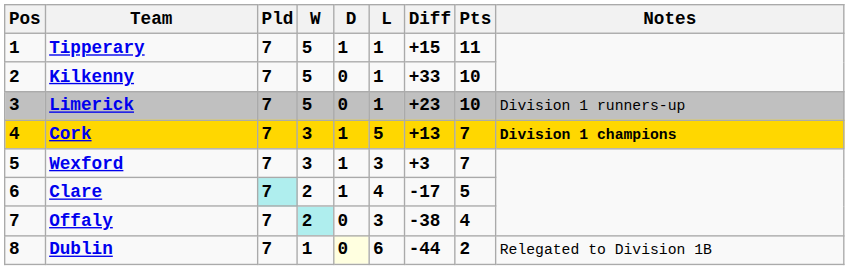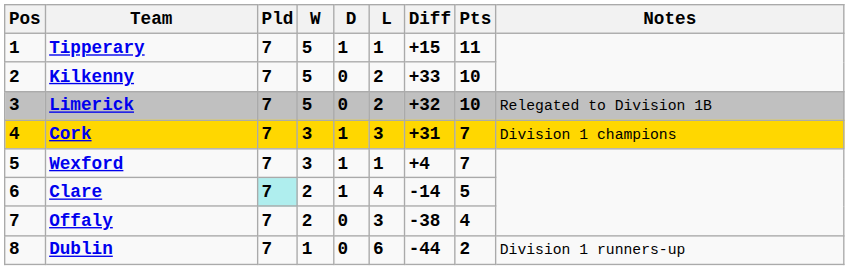 <table class="wikitable" style="text-align: centre;">
 <tr>
 <th width=20>Pos</th>
 <th width=150>Team</th>
 <th width=20>Pld</th>
 <th width=20>W</th>
 <th width=20>D</th>
 <th width=20>L</th>
 <th width=20>Diff</th>
 <th width=20>Pts</th>
 <th width=250>Notes</th>
 </tr>
 <tr style>
 <td><strong>1</strong></td>
 <td align=left><strong> <a href='#'>Tipperary</a> </strong></td>
 <td><strong>7</strong></td>
 <td><strong>5</strong></td>
 <td><strong>1</strong></td>
 <td><strong>1</strong></td>
 <td><strong>+15</strong></td>
 <td><strong>11</strong></td>
 </tr>
 <tr style>
 <td><strong>2</strong></td>
 <td align=left><strong> <a href='#'>Kilkenny</a> </strong></td>
 <td><strong>7</strong></td>
 <td><strong>5</strong></td>
 <td><strong>0</strong></td>
-<td><strong>1</strong></td>
+<td><strong>2</strong></td>
 <td><strong>+33</strong></td>
 <td><strong>10</strong></td>
 </tr>
 <tr style="background:silver;">
 <td><strong>3</strong></td>
 <td align=left><strong> <a href='#'>Limerick</a> </strong></td>
 <td><strong>7</strong></td>
 <td><strong>5</strong></td>
 <td><strong>0</strong></td>
-<td><strong>1</strong></td>
-<td><strong>+23</strong></td>
+<td><strong>2</strong></td>
+<td><strong>+32</strong></td>
 <td><strong>10</strong></td>
-<td><small> Division 1 runners-up</small></td>
+<td><small> Relegated to Division 1B</small></td>
 </tr>
 <tr style="background:gold;">
 <td><strong>4</strong></td>
 <td align=left><strong> <a href='#'>Cork</a> </strong></td>
 <td><strong>7</strong></td>
 <td><strong>3</strong></td>
 <td><strong>1</strong></td>
-<td><strong>5</strong></td>
-<td><strong>+13</strong></td>
+<td><strong>3</strong></td>
+<td><strong>+31</strong></td>
 <td><strong>7</strong></td>
-<td><strong><small> Division 1 champions</small></strong></td>
+<td><small> Division 1 champions</small></td>
 </tr>
 <tr style>
 <td><strong>5</strong></td>
 <td align=left><strong> <a href='#'>Wexford</a> </strong></td>
 <td><strong>7</strong></td>
 <td><strong>3</strong></td>
 <td><strong>1</strong></td>
-<td><strong>3</strong></td>
-<td><strong>+3</strong></td>
+<td><strong>1</strong></td>
+<td><strong>+4</strong></td>
 <td><strong>7</strong></td>
 </tr>
 <tr style>
 <td><strong>6</strong></td>
 <td align=left><strong> <a href='#'>Clare</a> </strong></td>
 <td style="background: paleturquoise;"><strong>7</strong></td>
 <td><strong>2</strong></td>
 <td><strong>1</strong></td>
 <td><strong>4</strong></td>
-<td><strong>-17</strong></td>
+<td><strong>-14</strong></td>
 <td><strong>5</strong></td>
 </tr>
 <tr style>
 <td><strong>7</strong></td>
 <td align=left><strong> <a href='#'>Offaly</a> </strong></td>
 <td><strong>7</strong></td>
-<td style="background: paleturquoise;"><strong>2</strong></td>
+<td><strong>2</strong></td>
 <td><strong>0</strong></td>
 <td><strong>3</strong></td>
 <td><strong>-38</strong></td>
 <td><strong>4</strong></td>
 </tr>
 <tr style>
 <td><strong>8</strong></td>
 <td align=left><strong> <a href='#'>Dublin</a> </strong></td>
 <td><strong>7</strong></td>
 <td><strong>1</strong></td>
-<td style="background: lightyellow;"><strong>0</strong></td>
+<td><strong>0</strong></td>
 <td><strong>6</strong></td>
 <td><strong>-44</strong></td>
 <td><strong>2</strong></td>
-<td><small> Relegated to Division 1B</small></td>
+<td><small> Division 1 runners-up</small></td>
 </tr>
 </table>
